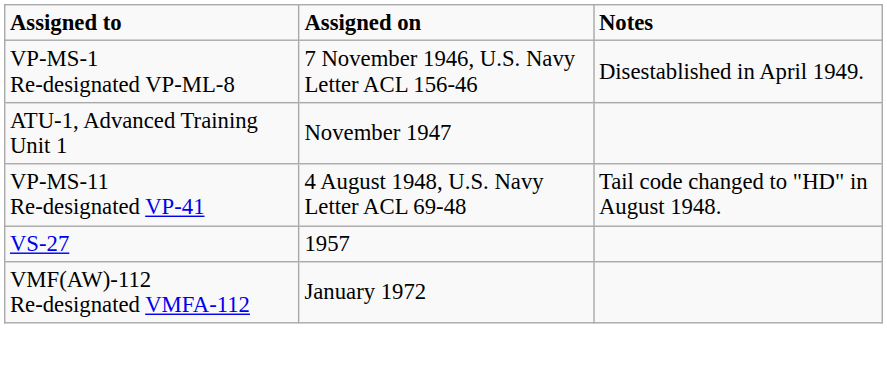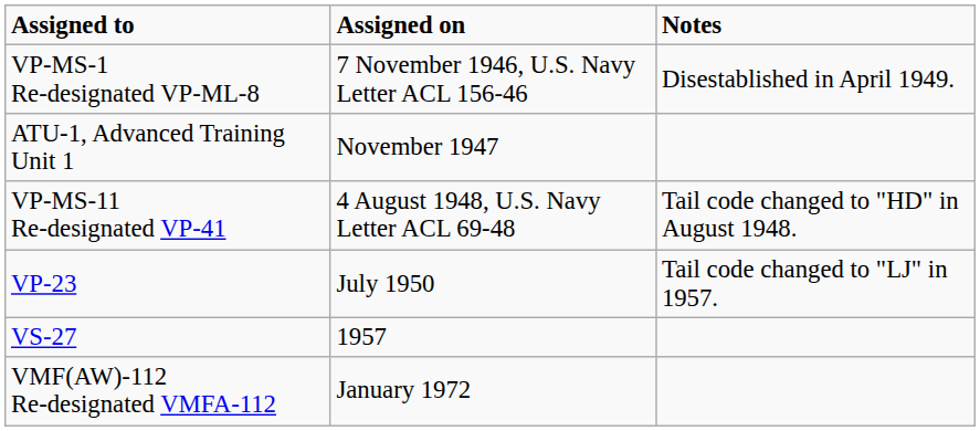 <table class="wikitable" style="width: 70%;">
 <tr>
 <td style="width: 200px;"><strong>Assigned to</strong></td>
 <td style="width: 200px;"><strong>Assigned on</strong></td>
 <td><strong>Notes</strong></td>
 </tr>
 <tr>
 <td>VP-MS-1<br>Re-designated VP-ML-8</td>
 <td>7 November 1946, U.S. Navy Letter ACL 156-46</td>
 <td>Disestablished in April 1949.</td>
 </tr>
 <tr>
 <td>ATU-1, Advanced Training Unit 1</td>
 <td>November 1947</td>
 <td></td>
 </tr>
 <tr>
 <td>VP-MS-11<br>Re-designated <a href='#'>VP-41</a></td>
 <td>4 August 1948, U.S. Navy Letter ACL 69-48</td>
 <td>Tail code changed to "HD" in August 1948.</td>
 </tr>
 <tr>
+<td><a href='#'>VP-23</a></td>
+<td>July 1950</td>
+<td>Tail code changed to "LJ" in 1957.</td>
+</tr>
+<tr>
 <td><a href='#'>VS-27</a></td>
 <td>1957</td>
 <td></td>
 </tr>
 <tr>
 <td>VMF(AW)-112<br>Re-designated <a href='#'>VMFA-112</a></td>
 <td>January 1972</td>
 <td></td>
 </tr>
 </table>
